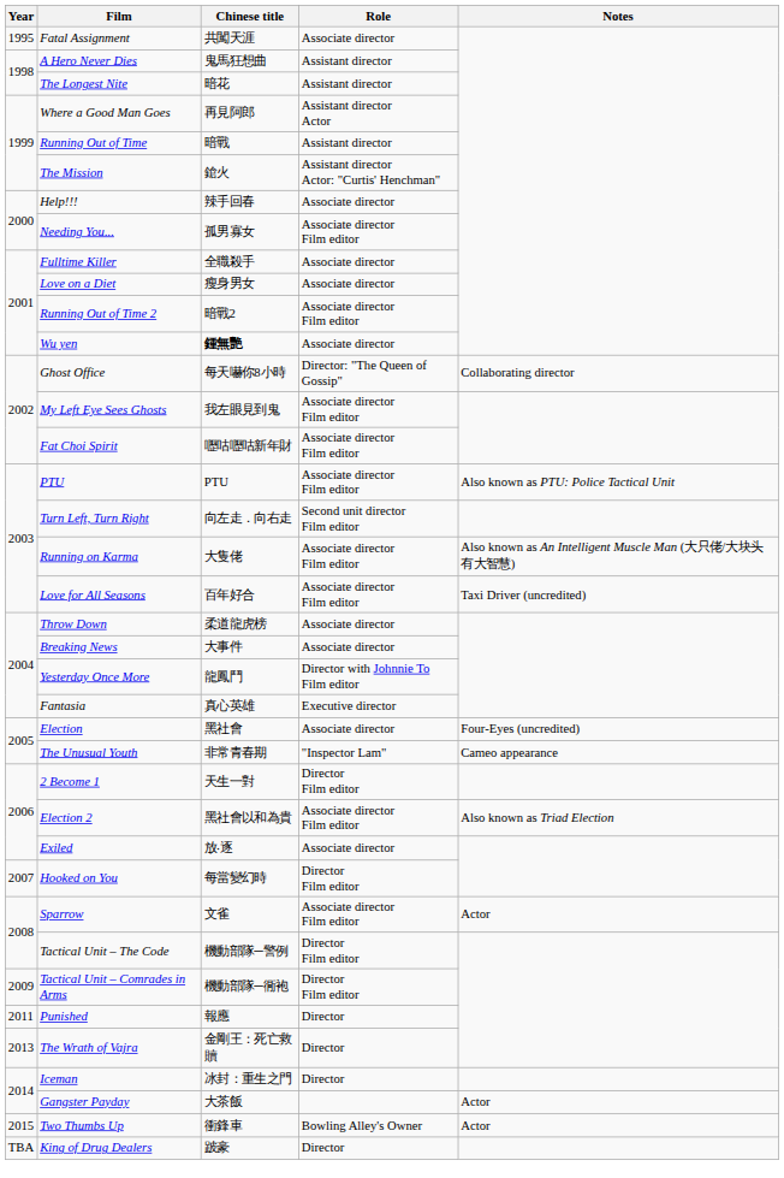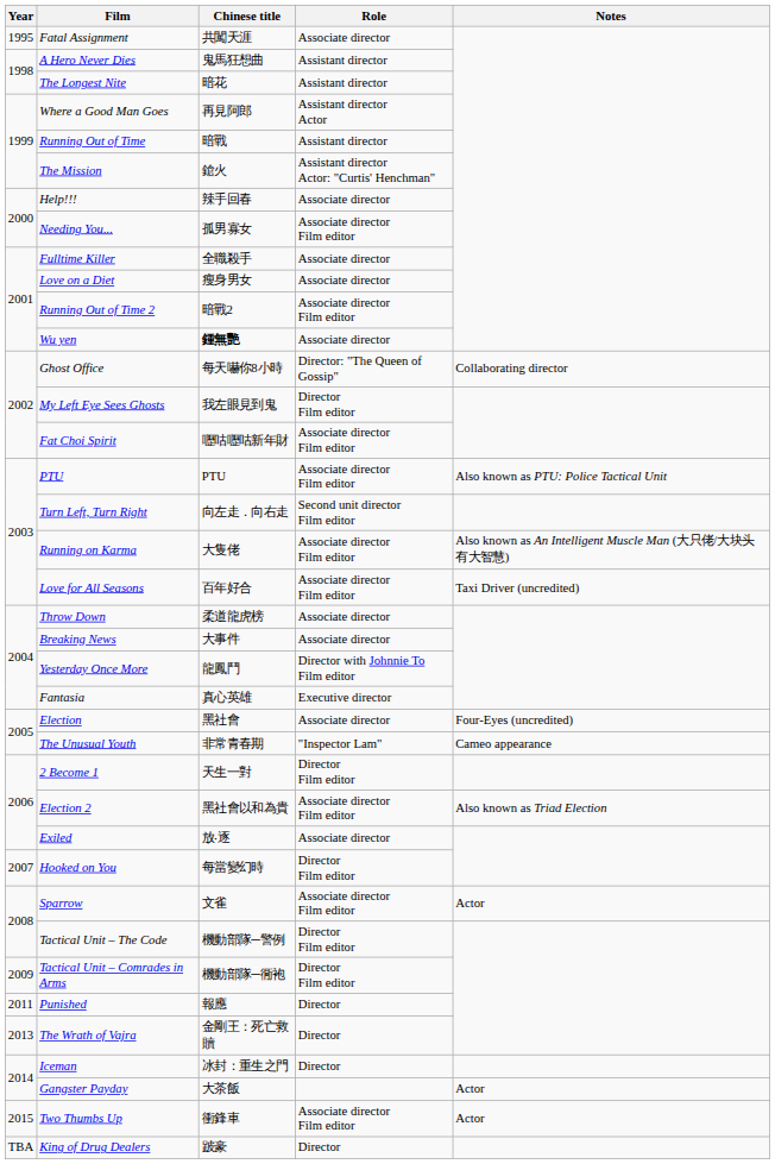 <table class="wikitable" style="font-size: 90%;">
 <tr>
 <th>Year</th>
 <th>Film</th>
 <th>Chinese title</th>
 <th>Role</th>
 <th>Notes</th>
 </tr>
 <tr>
 <td rowspan="1">1995</td>
 <td><em>Fatal Assignment</em></td>
 <td>共闖天涯</td>
 <td>Associate director</td>
 </tr>
 <tr>
 <td rowspan="2">1998</td>
 <td><em><a href='#'>A Hero Never Dies</a></em></td>
 <td>鬼馬狂想曲</td>
 <td>Assistant director</td>
 </tr>
 <tr>
 <td><em><a href='#'>The Longest Nite</a></em></td>
 <td>暗花</td>
 <td>Assistant director</td>
 </tr>
 <tr>
 <td rowspan="3">1999</td>
 <td><em>Where a Good Man Goes</em></td>
 <td>再見阿郎</td>
 <td>Assistant director<br>Actor</td>
 </tr>
 <tr>
 <td><em><a href='#'>Running Out of Time</a></em></td>
 <td>暗戰</td>
 <td>Assistant director</td>
 </tr>
 <tr>
 <td><em><a href='#'>The Mission</a></em></td>
 <td>鎗火</td>
 <td>Assistant director<br>Actor: "Curtis' Henchman"</td>
 </tr>
 <tr>
 <td rowspan="2">2000</td>
 <td><em>Help!!!</em></td>
 <td>辣手回春</td>
 <td>Associate director</td>
 </tr>
 <tr>
 <td><em><a href='#'>Needing You...</a></em></td>
 <td>孤男寡女</td>
 <td>Associate director<br>Film editor</td>
 </tr>
 <tr>
 <td rowspan="4">2001</td>
 <td><em><a href='#'>Fulltime Killer</a></em></td>
 <td>全職殺手</td>
 <td>Associate director</td>
 </tr>
 <tr>
 <td><em><a href='#'>Love on a Diet</a></em></td>
 <td>瘦身男女</td>
 <td>Associate director</td>
 </tr>
 <tr>
 <td><em><a href='#'>Running Out of Time 2</a></em></td>
 <td>暗戰2</td>
 <td>Associate director<br>Film editor</td>
 </tr>
 <tr>
 <td><em><a href='#'>Wu yen</a></em></td>
 <td><strong>鍾無艷</strong></td>
 <td>Associate director</td>
 </tr>
 <tr>
 <td rowspan="3">2002</td>
 <td><em>Ghost Office</em></td>
 <td>每天嚇你8小時</td>
 <td>Director: "The Queen of Gossip"</td>
 <td>Collaborating director</td>
 </tr>
 <tr>
 <td><em><a href='#'>My Left Eye Sees Ghosts</a></em></td>
 <td>我左眼見到鬼</td>
-<td>Associate director<br>Film editor</td>
+<td>Director<br>Film editor</td>
 </tr>
 <tr>
 <td><em><a href='#'>Fat Choi Spirit</a></em></td>
 <td>嚦咕嚦咕新年財</td>
 <td>Associate director<br>Film editor</td>
 </tr>
 <tr>
 <td rowspan="4">2003</td>
 <td><em><a href='#'>PTU</a></em></td>
 <td>PTU</td>
 <td>Associate director<br>Film editor</td>
 <td>Also known as <em>PTU: Police Tactical Unit</em></td>
 </tr>
 <tr>
 <td><em><a href='#'>Turn Left, Turn Right</a></em></td>
 <td>向左走．向右走</td>
 <td>Second unit director<br>Film editor</td>
 </tr>
 <tr>
 <td><em><a href='#'>Running on Karma</a></em></td>
 <td>大隻佬</td>
 <td>Associate director<br>Film editor</td>
 <td>Also known as <em>An Intelligent Muscle Man</em> (大只佬/大块头有大智慧)</td>
 </tr>
 <tr>
 <td><em><a href='#'>Love for All Seasons</a></em></td>
 <td>百年好合</td>
 <td>Associate director<br>Film editor</td>
 <td>Taxi Driver (uncredited)</td>
 </tr>
 <tr>
 <td rowspan="4">2004</td>
 <td><em><a href='#'>Throw Down</a></em></td>
 <td>柔道龍虎榜</td>
 <td>Associate director</td>
 </tr>
 <tr>
 <td><em><a href='#'>Breaking News</a></em></td>
 <td>大事件</td>
 <td>Associate director</td>
 </tr>
 <tr>
 <td><em><a href='#'>Yesterday Once More</a></em></td>
 <td>龍鳳鬥</td>
 <td>Director with <a href='#'>Johnnie To</a><br>Film editor</td>
 </tr>
 <tr>
 <td><em>Fantasia</em></td>
 <td>真心英雄</td>
 <td>Executive director</td>
 </tr>
 <tr>
 <td rowspan="2">2005</td>
 <td><em><a href='#'>Election</a></em></td>
 <td>黑社會</td>
 <td>Associate director</td>
 <td>Four-Eyes (uncredited)</td>
 </tr>
 <tr>
 <td><em><a href='#'>The Unusual Youth</a></em></td>
 <td>非常青春期</td>
 <td>"Inspector Lam"</td>
 <td>Cameo appearance</td>
 </tr>
 <tr>
 <td rowspan="3">2006</td>
 <td><em><a href='#'>2 Become 1</a></em></td>
 <td>天生一對</td>
 <td>Director<br>Film editor</td>
 </tr>
 <tr>
 <td><em><a href='#'>Election 2</a></em></td>
 <td>黑社會以和為貴</td>
 <td>Associate director<br>Film editor</td>
 <td>Also known as <em>Triad Election</em></td>
 </tr>
 <tr>
 <td><em><a href='#'>Exiled</a></em></td>
 <td>放‧逐</td>
 <td>Associate director</td>
 </tr>
 <tr>
 <td rowspan="1">2007</td>
 <td><em><a href='#'>Hooked on You</a></em></td>
 <td>每當變幻時</td>
 <td>Director<br>Film editor</td>
 </tr>
 <tr>
 <td rowspan="2">2008</td>
 <td><em><a href='#'>Sparrow</a></em></td>
 <td>文雀</td>
 <td>Associate director<br>Film editor</td>
 <td>Actor</td>
 </tr>
 <tr>
 <td><em>Tactical Unit – The Code</em></td>
 <td>機動部隊─警例</td>
 <td>Director<br>Film editor</td>
 </tr>
 <tr>
 <td>2009</td>
 <td><em><a href='#'>Tactical Unit – Comrades in Arms</a></em></td>
 <td>機動部隊─衕袍</td>
 <td>Director<br>Film editor</td>
 </tr>
 <tr>
 <td>2011</td>
 <td><em><a href='#'>Punished</a></em></td>
 <td>報應</td>
 <td>Director</td>
 </tr>
 <tr>
 <td>2013</td>
 <td><em><a href='#'>The Wrath of Vajra</a></em></td>
 <td>金剛王：死亡救贖</td>
 <td>Director</td>
 </tr>
 <tr>
 <td rowspan="2">2014</td>
 <td><em><a href='#'>Iceman</a></em></td>
 <td>冰封：重生之門</td>
 <td>Director</td>
 <td></td>
 </tr>
 <tr>
 <td><em><a href='#'>Gangster Payday</a></em></td>
 <td>大茶飯</td>
 <td></td>
 <td>Actor</td>
 </tr>
 <tr>
 <td>2015</td>
 <td><em><a href='#'>Two Thumbs Up</a></em></td>
 <td>衝鋒車</td>
-<td>Bowling Alley's Owner</td>
+<td>Associate director<br>Film editor</td>
 <td>Actor</td>
 </tr>
 <tr>
 <td rowspan="1">TBA</td>
 <td><em><a href='#'>King of Drug Dealers</a></em></td>
 <td>跛豪</td>
 <td>Director</td>
 </tr>
 </table>
